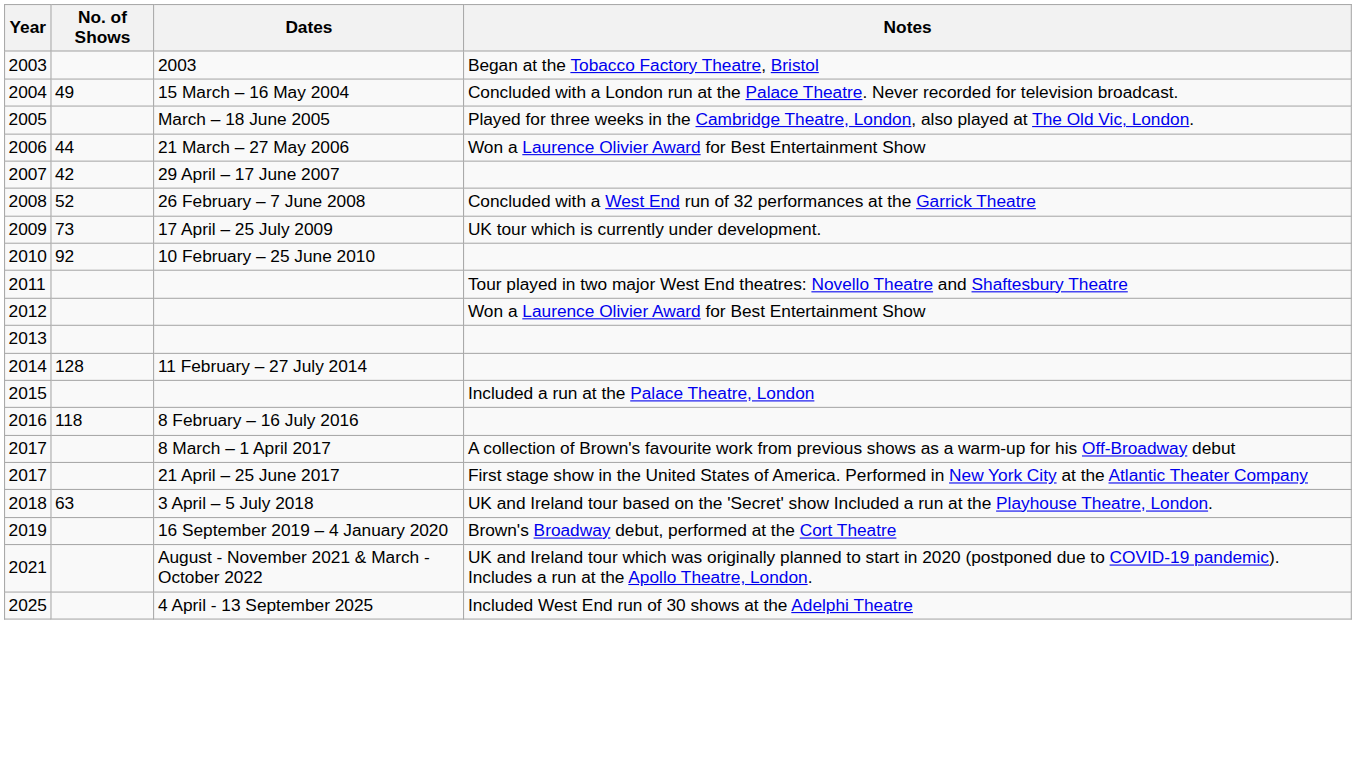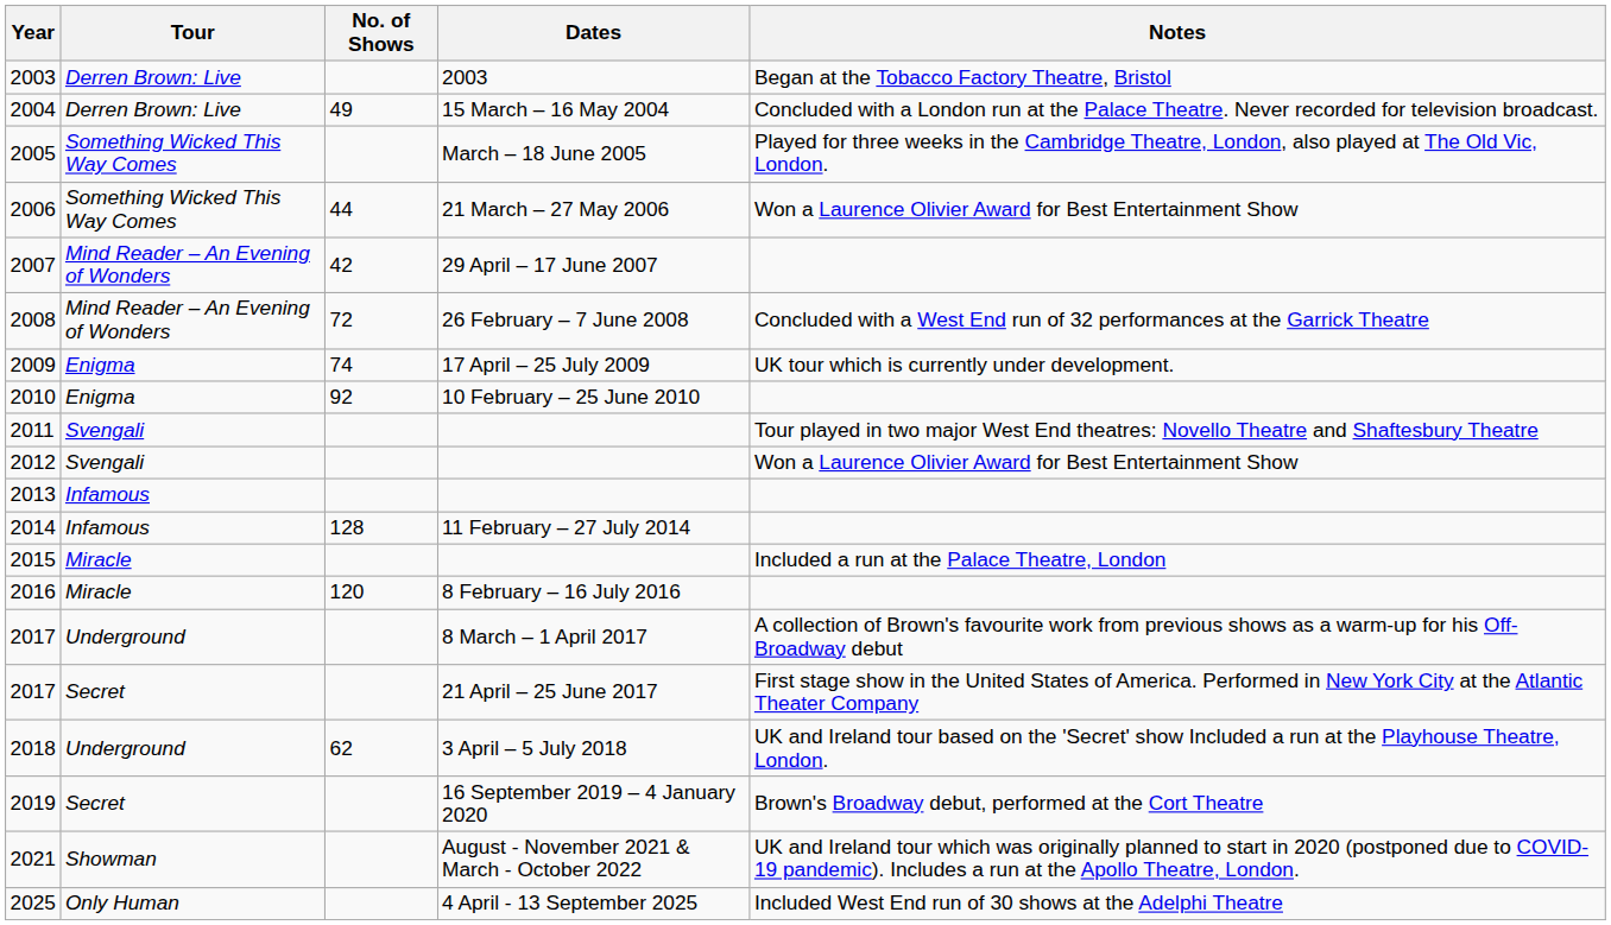 <table class="wikitable">
 <tr>
 <th>Year</th>
+<th>Tour</th>
 <th>No. of Shows</th>
 <th>Dates</th>
 <th>Notes</th>
 </tr>
 <tr>
 <td>2003</td>
+<td><a href='#'><em>Derren Brown: Live</em></a></td>
 <td></td>
 <td>2003</td>
 <td>Began at the <a href='#'>Tobacco Factory Theatre</a>, <a href='#'>Bristol</a></td>
 </tr>
 <tr>
 <td>2004</td>
+<td><em>Derren Brown: Live</em></td>
 <td>49</td>
 <td>15 March – 16 May 2004</td>
 <td>Concluded with a London run at the <a href='#'>Palace Theatre</a>. Never recorded for television broadcast.</td>
 </tr>
 <tr>
 <td>2005</td>
+<td><a href='#'><em>Something Wicked This Way Comes</em></a></td>
 <td></td>
 <td>March – 18 June 2005</td>
 <td>Played for three weeks in the <a href='#'>Cambridge Theatre, London</a>, also played at <a href='#'>The Old Vic, London</a>.</td>
 </tr>
 <tr>
 <td>2006</td>
+<td><em>Something Wicked This Way Comes</em></td>
 <td>44</td>
 <td>21 March – 27 May 2006</td>
 <td>Won a <a href='#'>Laurence Olivier Award</a> for Best Entertainment Show</td>
 </tr>
 <tr>
 <td>2007</td>
+<td><a href='#'><em>Mind Reader – An Evening of Wonders</em></a></td>
 <td>42</td>
 <td>29 April – 17 June 2007</td>
 <td></td>
 </tr>
 <tr>
 <td>2008</td>
-<td>52</td>
+<td><em>Mind Reader – An Evening of Wonders</em></td>
+<td>72</td>
 <td>26 February – 7 June 2008</td>
 <td>Concluded with a <a href='#'>West End</a> run of 32 performances at the <a href='#'>Garrick Theatre</a></td>
 </tr>
 <tr>
 <td>2009</td>
-<td>73</td>
+<td><a href='#'><em>Enigma</em></a></td>
+<td>74</td>
 <td>17 April – 25 July 2009</td>
 <td>UK tour which is currently under development.</td>
 </tr>
 <tr>
 <td>2010</td>
+<td><em>Enigma</em></td>
 <td>92</td>
 <td>10 February – 25 June 2010</td>
 <td></td>
 </tr>
 <tr>
 <td>2011</td>
+<td><a href='#'><em>Svengali</em></a></td>
 <td></td>
 <td></td>
 <td>Tour played in two major West End theatres: <a href='#'>Novello Theatre</a> and <a href='#'>Shaftesbury Theatre</a></td>
 </tr>
 <tr>
 <td>2012</td>
+<td><em>Svengali</em></td>
 <td></td>
 <td></td>
 <td>Won a <a href='#'>Laurence Olivier Award</a> for Best Entertainment Show</td>
 </tr>
 <tr>
 <td>2013</td>
+<td><a href='#'><em>Infamous</em></a></td>
 <td></td>
 <td></td>
 <td></td>
 </tr>
 <tr>
 <td>2014</td>
+<td><em>Infamous</em></td>
 <td>128</td>
 <td>11 February – 27 July 2014</td>
 <td></td>
 </tr>
 <tr>
 <td>2015</td>
+<td><a href='#'><em>Miracle</em></a></td>
 <td></td>
 <td></td>
 <td>Included a run at the <a href='#'>Palace Theatre, London</a></td>
 </tr>
 <tr>
 <td>2016</td>
-<td>118</td>
+<td><em>Miracle</em></td>
+<td>120</td>
 <td>8 February – 16 July 2016</td>
 <td></td>
 </tr>
 <tr>
 <td>2017</td>
+<td><em>Underground</em></td>
 <td></td>
 <td>8 March – 1 April 2017</td>
 <td>A collection of Brown's favourite work from previous shows as a warm-up for his <a href='#'>Off-Broadway</a> debut</td>
 </tr>
 <tr>
 <td>2017</td>
+<td><em>Secret</em></td>
 <td></td>
 <td>21 April – 25 June 2017</td>
 <td>First stage show in the United States of America. Performed in <a href='#'>New York City</a> at the <a href='#'>Atlantic Theater Company</a></td>
 </tr>
 <tr>
 <td>2018</td>
-<td>63</td>
+<td><em>Underground</em></td>
+<td>62</td>
 <td>3 April – 5 July 2018</td>
 <td>UK and Ireland tour based on the 'Secret' show Included a run at the <a href='#'>Playhouse Theatre, London</a>.</td>
 </tr>
 <tr>
 <td>2019</td>
+<td><em>Secret</em></td>
 <td></td>
 <td>16 September 2019 – 4 January 2020 </td>
 <td>Brown's <a href='#'>Broadway</a> debut, performed at the <a href='#'>Cort Theatre</a></td>
 </tr>
 <tr>
 <td>2021</td>
+<td><em>Showman</em></td>
 <td></td>
 <td>August - November 2021 & March - October 2022</td>
 <td>UK and Ireland tour which was originally planned to start in 2020 (postponed due to <a href='#'>COVID-19 pandemic</a>). Includes a run at the <a href='#'>Apollo Theatre, London</a>.</td>
 </tr>
 <tr>
 <td>2025</td>
+<td><em>Only Human</em></td>
 <td></td>
 <td>4 April - 13 September 2025 </td>
 <td>Included West End run of 30 shows at the <a href='#'>Adelphi Theatre</a></td>
 </tr>
 </table>
